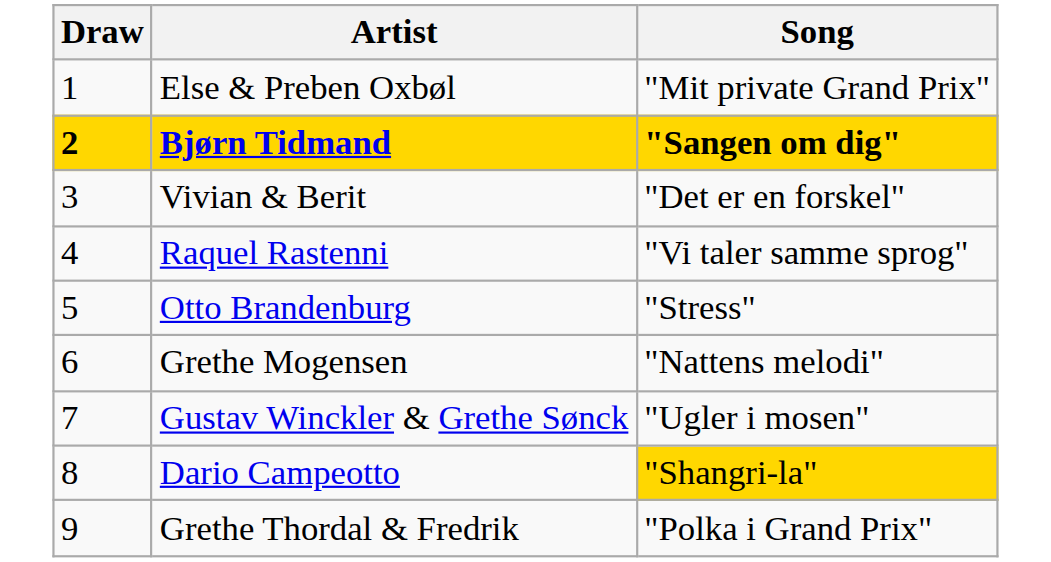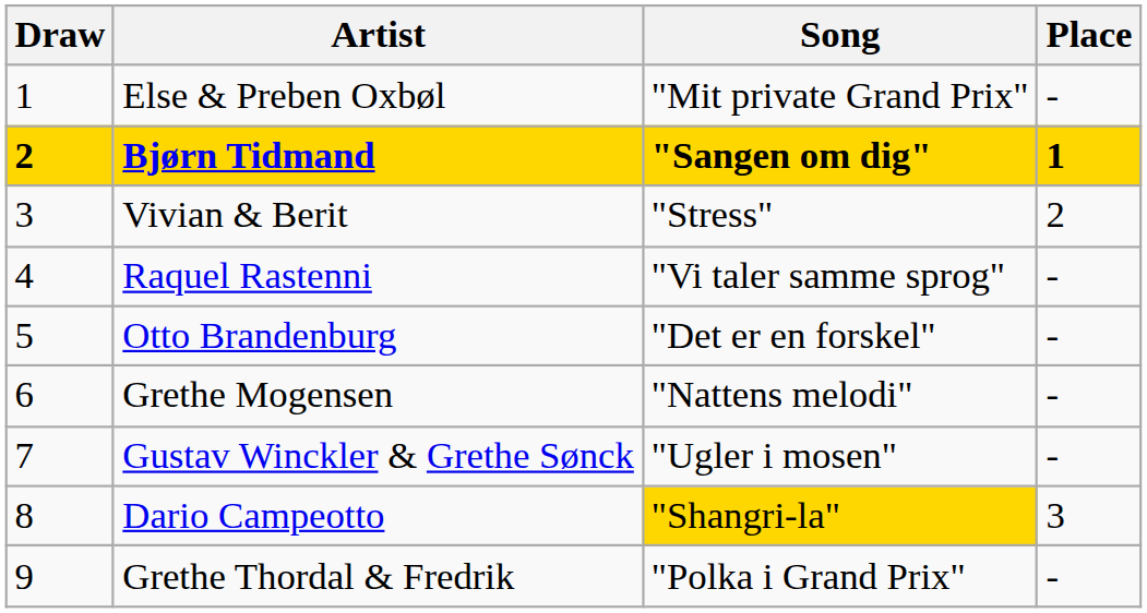 <table class="sortable wikitable" style="margin: 1em auto 1em auto">
 <tr>
 <th>Draw</th>
 <th>Artist</th>
 <th>Song</th>
+<th>Place</th>
 </tr>
 <tr>
 <td>1</td>
 <td>Else & Preben Oxbøl</td>
 <td>"Mit private Grand Prix"</td>
+<td>-</td>
 </tr>
 <tr bgcolor="#FFD700">
 <td><strong>2</strong></td>
 <td><strong><a href='#'>Bjørn Tidmand</a></strong></td>
 <td><strong>"Sangen om dig"</strong></td>
+<td><strong>1</strong></td>
 </tr>
 <tr>
 <td>3</td>
 <td>Vivian & Berit</td>
-<td>"Det er en forskel"</td>
+<td>"Stress"</td>
+<td>2</td>
 </tr>
 <tr>
 <td>4</td>
 <td><a href='#'>Raquel Rastenni</a></td>
 <td>"Vi taler samme sprog"</td>
+<td>-</td>
 </tr>
 <tr>
 <td>5</td>
 <td><a href='#'>Otto Brandenburg</a></td>
-<td>"Stress"</td>
+<td>"Det er en forskel"</td>
+<td>-</td>
 </tr>
 <tr>
 <td>6</td>
 <td>Grethe Mogensen</td>
 <td>"Nattens melodi"</td>
+<td>-</td>
 </tr>
 <tr>
 <td>7</td>
 <td><a href='#'>Gustav Winckler</a> & <a href='#'>Grethe Sønck</a></td>
 <td>"Ugler i mosen"</td>
+<td>-</td>
 </tr>
 <tr>
 <td>8</td>
 <td><a href='#'>Dario Campeotto</a></td>
 <td style="background: gold;">"Shangri-la"</td>
+<td>3</td>
 </tr>
 <tr>
 <td>9</td>
 <td>Grethe Thordal & Fredrik</td>
 <td>"Polka i Grand Prix"</td>
+<td>-</td>
 </tr>
 </table>
